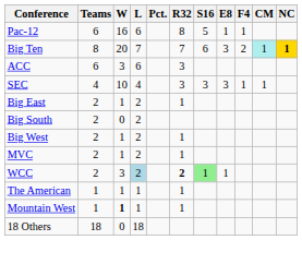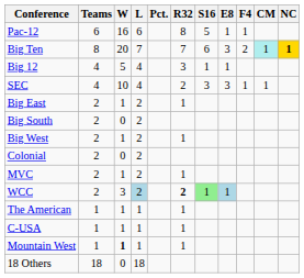 <table class="sortable wikitable" style="text-align:center">
 <tr>
 <th>Conference</th>
 <th>Teams</th>
 <th>W</th>
 <th>L</th>
 <th>Pct.</th>
 <th>R32</th>
 <th>S16</th>
 <th>E8</th>
 <th>F4</th>
 <th>CM</th>
 <th>NC</th>
 </tr>
 <tr>
 <td align="left"><a href='#'>Pac-12</a></td>
 <td>6</td>
 <td>16</td>
 <td>6</td>
 <td></td>
 <td>8</td>
 <td>5</td>
 <td>1</td>
 <td>1</td>
 <td></td>
 <td></td>
 </tr>
 <tr>
 <td align="left"><a href='#'>Big Ten</a></td>
 <td>8</td>
 <td>20</td>
 <td>7</td>
 <td></td>
 <td>7</td>
 <td>6</td>
 <td>3</td>
 <td>2</td>
 <td style="background: paleturquoise;">1</td>
 <td style="background:gold;"><strong>1</strong></td>
 </tr>
 <tr>
-<td align="left"><a href='#'>ACC</a></td>
-<td>6</td>
-<td>3</td>
-<td>6</td>
+<td align="left"><a href='#'>Big 12</a></td>
+<td>4</td>
+<td>5</td>
+<td>4</td>
 <td></td>
 <td>3</td>
-<td></td>
-<td></td>
+<td>1</td>
+<td>1</td>
 <td></td>
 <td></td>
 <td></td>
 </tr>
 <tr>
 <td align="left"><a href='#'>SEC</a></td>
 <td>4</td>
 <td>10</td>
 <td>4</td>
 <td></td>
-<td>3</td>
+<td>2</td>
 <td>3</td>
 <td>3</td>
 <td>1</td>
 <td>1</td>
 <td></td>
 </tr>
 <tr>
 <td align="left"><a href='#'>Big East</a></td>
 <td>2</td>
 <td>1</td>
 <td>2</td>
 <td></td>
 <td>1</td>
 <td></td>
 <td></td>
 <td></td>
 <td></td>
 <td></td>
 </tr>
 <tr>
 <td align="left"><a href='#'>Big South</a></td>
 <td>2</td>
 <td>0</td>
 <td>2</td>
 <td></td>
 <td></td>
 <td></td>
 <td></td>
 <td></td>
 <td></td>
 <td></td>
 </tr>
 <tr>
 <td align="left"><a href='#'>Big West</a></td>
 <td>2</td>
 <td>1</td>
 <td>2</td>
 <td></td>
 <td>1</td>
 <td></td>
 <td></td>
 <td></td>
 <td></td>
 <td></td>
 </tr>
 <tr>
+<td align="left"><a href='#'>Colonial</a></td>
+<td>2</td>
+<td>0</td>
+<td>2</td>
+<td></td>
+<td></td>
+<td></td>
+<td></td>
+<td></td>
+<td></td>
+<td></td>
+</tr>
+<tr>
 <td align="left"><a href='#'>MVC</a></td>
 <td>2</td>
 <td>1</td>
 <td>2</td>
 <td></td>
 <td>1</td>
 <td></td>
 <td></td>
 <td></td>
 <td></td>
 <td></td>
 </tr>
 <tr>
 <td align="left"><a href='#'>WCC</a></td>
 <td>2</td>
 <td>3</td>
 <td style="background: lightblue;">2</td>
 <td></td>
 <td><strong>2</strong></td>
 <td style="background: lightgreen;">1</td>
-<td>1</td>
+<td style="background: lightblue;">1</td>
 <td></td>
 <td></td>
 <td></td>
 </tr>
 <tr>
 <td align="left"><a href='#'>The American</a></td>
+<td>1</td>
+<td>1</td>
+<td>1</td>
+<td></td>
+<td>1</td>
+<td></td>
+<td></td>
+<td></td>
+<td></td>
+<td></td>
+</tr>
+<tr>
+<td align="left"><a href='#'>C-USA</a></td>
 <td>1</td>
 <td>1</td>
 <td>1</td>
 <td></td>
 <td>1</td>
 <td></td>
 <td></td>
 <td></td>
 <td></td>
 <td></td>
 </tr>
 <tr>
 <td align="left"><a href='#'>Mountain West</a></td>
 <td>1</td>
 <td><strong>1</strong></td>
 <td>1</td>
 <td></td>
 <td>1</td>
 <td></td>
 <td></td>
 <td></td>
 <td></td>
 <td></td>
 </tr>
 <tr>
 <td align="left">18 Others</td>
 <td>18</td>
 <td>0</td>
 <td>18</td>
 <td></td>
 <td></td>
 <td></td>
 <td></td>
 <td></td>
 <td></td>
 <td></td>
 </tr>
 </table>
